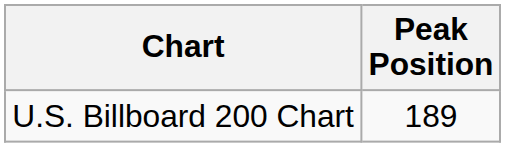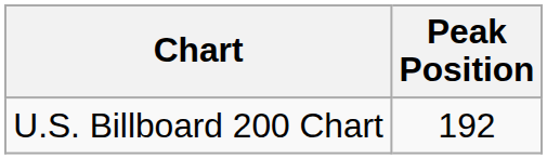 <table class="wikitable" style="text-align:center;">
 <tr>
 <th>Chart</th>
 <th>Peak<br>Position</th>
 </tr>
 <tr>
 <td align="left">U.S. Billboard 200 Chart</td>
-<td>189</td>
+<td>192</td>
 </tr>
 </table>
